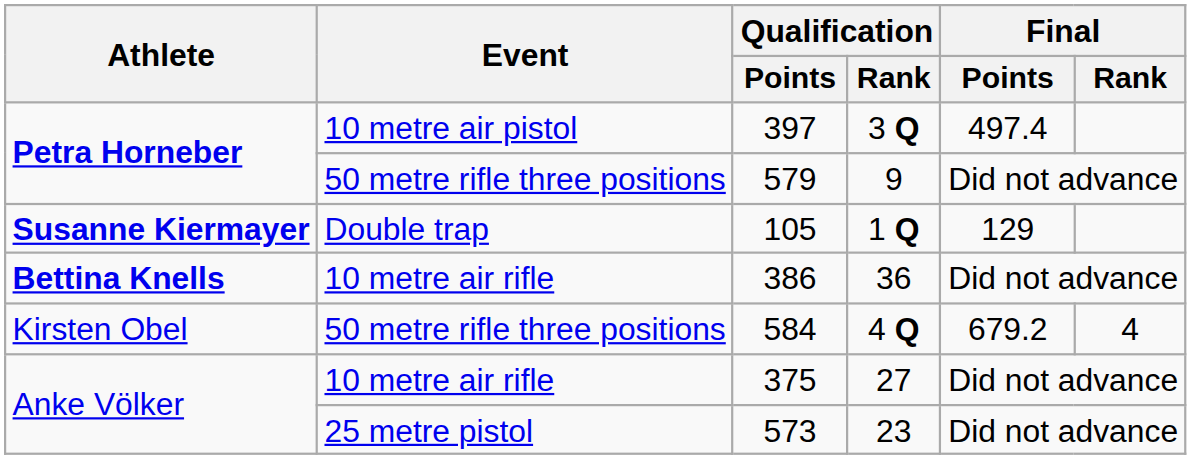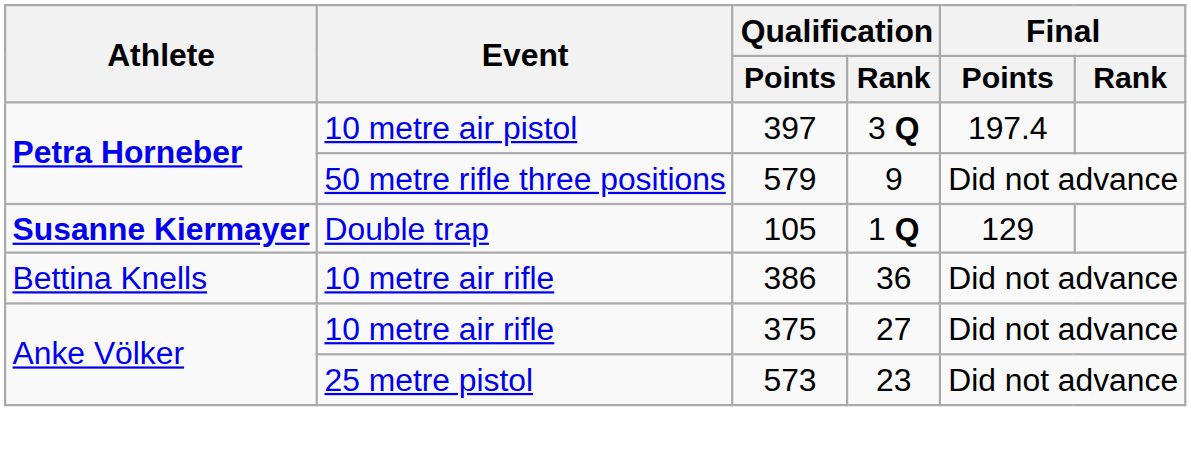 <table class="wikitable" style="font-size:90%">
 <tr>
 <th rowspan="2">Athlete</th>
 <th rowspan="2">Event</th>
 <th colspan=2>Qualification</th>
 <th colspan=2>Final</th>
 </tr>
 <tr style="font-size:95%">
 <th>Points</th>
 <th>Rank</th>
 <th>Points</th>
 <th>Rank</th>
 </tr>
 <tr align=center>
 <td align=left rowspan=2><strong><a href='#'>Petra Horneber</a></strong></td>
 <td align=left><a href='#'>10 metre air pistol</a></td>
 <td>397</td>
 <td>3 <strong>Q</strong></td>
-<td>497.4</td>
+<td>197.4</td>
 <td></td>
 </tr>
 <tr align=center>
 <td align=left><a href='#'>50 metre rifle three positions</a></td>
 <td>579</td>
 <td>9</td>
 <td colspan=2>Did not advance</td>
 </tr>
 <tr align=center>
 <td align=left><strong><a href='#'>Susanne Kiermayer</a></strong></td>
 <td align=left><a href='#'>Double trap</a></td>
 <td>105</td>
 <td>1 <strong>Q</strong></td>
 <td>129</td>
 <td></td>
 </tr>
 <tr align=center>
-<td align=left><strong><a href='#'>Bettina Knells</a></strong></td>
+<td align=left><a href='#'>Bettina Knells</a></td>
 <td align=left><a href='#'>10 metre air rifle</a></td>
 <td>386</td>
 <td>36</td>
 <td colspan=2>Did not advance</td>
-</tr>
-<tr align=center>
-<td align=left><a href='#'>Kirsten Obel</a></td>
-<td align=left><a href='#'>50 metre rifle three positions</a></td>
-<td>584</td>
-<td>4 <strong>Q</strong></td>
-<td>679.2</td>
-<td>4</td>
 </tr>
 <tr align=center>
 <td align=left rowspan=2><a href='#'>Anke Völker</a></td>
 <td align=left><a href='#'>10 metre air rifle</a></td>
 <td>375</td>
 <td>27</td>
 <td colspan=2>Did not advance</td>
 </tr>
 <tr align=center>
 <td align=left><a href='#'>25 metre pistol</a></td>
 <td>573</td>
 <td>23</td>
 <td colspan=2>Did not advance</td>
 </tr>
 </table>
